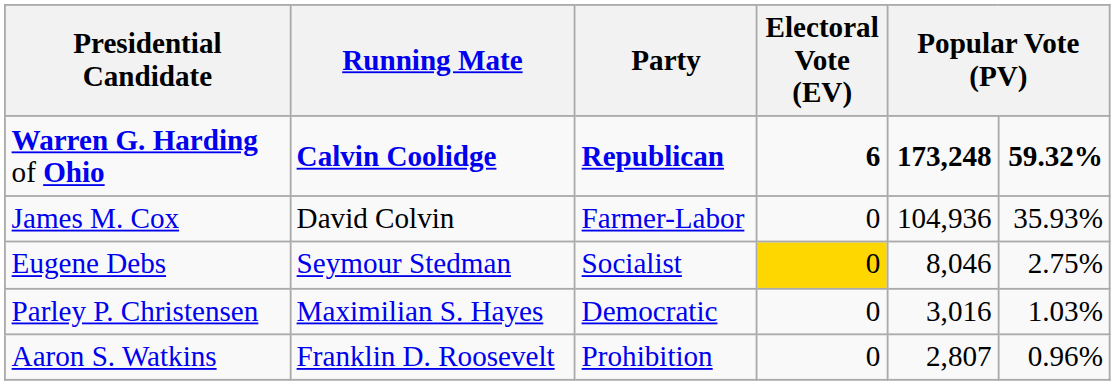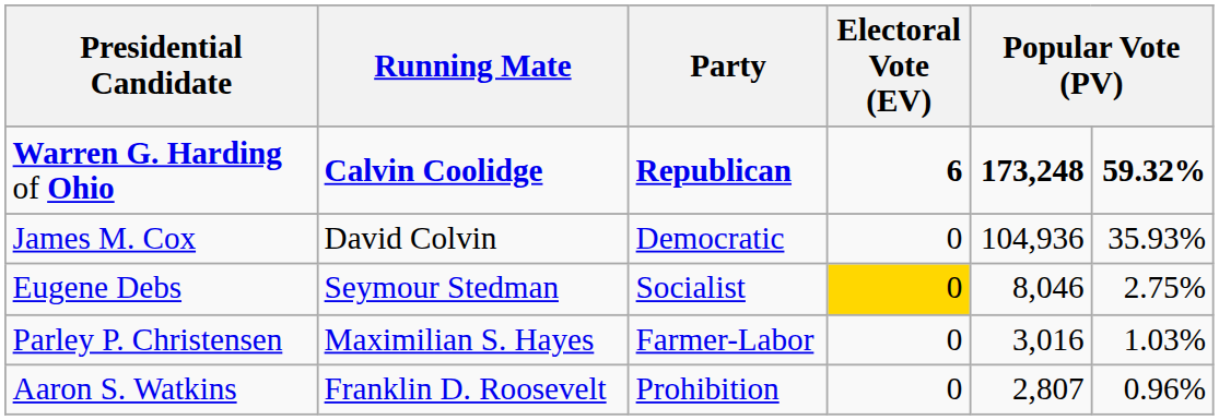 <table class="wikitable">
 <tr>
 <th width="25%">Presidential Candidate</th>
 <th width="25%"><a href='#'>Running Mate</a></th>
 <th width="16%">Party</th>
 <th width="9%">Electoral Vote (EV)</th>
 <th colspan="2" width="18%">Popular Vote (PV)</th>
 </tr>
 <tr>
 <td><strong><a href='#'>Warren G. Harding</a></strong> of <strong><a href='#'>Ohio</a></strong></td>
 <td><strong><a href='#'>Calvin Coolidge</a></strong></td>
 <td><strong><a href='#'>Republican</a></strong></td>
 <td align="right"><strong>6</strong></td>
 <td align="right"><strong>173,248</strong></td>
 <td align="right"><strong>59.32%</strong></td>
 </tr>
 <tr>
 <td><a href='#'>James M. Cox</a></td>
 <td>David Colvin</td>
-<td><a href='#'>Farmer-Labor</a></td>
+<td><a href='#'>Democratic</a></td>
 <td align="right">0</td>
 <td align="right">104,936</td>
 <td align="right">35.93%</td>
 </tr>
 <tr>
 <td><a href='#'>Eugene Debs</a></td>
 <td><a href='#'>Seymour Stedman</a></td>
 <td><a href='#'>Socialist</a></td>
 <td align="right" style="background: gold;">0</td>
 <td align="right">8,046</td>
 <td align="right">2.75%</td>
 </tr>
 <tr>
 <td><a href='#'>Parley P. Christensen</a></td>
 <td><a href='#'>Maximilian S. Hayes</a></td>
-<td><a href='#'>Democratic</a></td>
+<td><a href='#'>Farmer-Labor</a></td>
 <td align="right">0</td>
 <td align="right">3,016</td>
 <td align="right">1.03%</td>
 </tr>
 <tr>
 <td><a href='#'>Aaron S. Watkins</a></td>
 <td><a href='#'>Franklin D. Roosevelt</a></td>
 <td><a href='#'>Prohibition</a></td>
 <td align="right">0</td>
 <td align="right">2,807</td>
 <td align="right">0.96%</td>
 </tr>
 </table>
